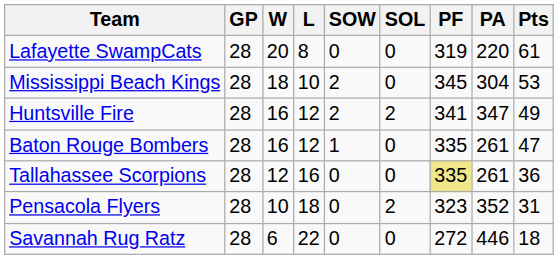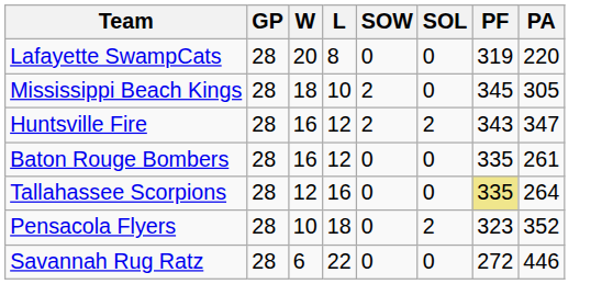 <table class="wikitable">
 <tr>
 <th>Team</th>
 <th>GP</th>
 <th>W</th>
 <th>L</th>
 <th>SOW</th>
 <th>SOL</th>
 <th>PF</th>
 <th>PA</th>
-<th>Pts</th>
 </tr>
 <tr>
 <td><a href='#'>Lafayette SwampCats</a></td>
 <td>28</td>
 <td>20</td>
 <td>8</td>
 <td>0</td>
 <td>0</td>
 <td>319</td>
 <td>220</td>
-<td>61</td>
 </tr>
 <tr>
 <td><a href='#'>Mississippi Beach Kings</a></td>
 <td>28</td>
 <td>18</td>
 <td>10</td>
 <td>2</td>
 <td>0</td>
 <td>345</td>
-<td>304</td>
-<td>53</td>
+<td>305</td>
 </tr>
 <tr>
 <td><a href='#'>Huntsville Fire</a></td>
 <td>28</td>
 <td>16</td>
 <td>12</td>
 <td>2</td>
 <td>2</td>
-<td>341</td>
+<td>343</td>
 <td>347</td>
-<td>49</td>
 </tr>
 <tr>
 <td><a href='#'>Baton Rouge Bombers</a></td>
 <td>28</td>
 <td>16</td>
 <td>12</td>
-<td>1</td>
+<td>0</td>
 <td>0</td>
 <td>335</td>
 <td>261</td>
-<td>47</td>
 </tr>
 <tr>
 <td><a href='#'>Tallahassee Scorpions</a></td>
 <td>28</td>
 <td>12</td>
 <td>16</td>
 <td>0</td>
 <td>0</td>
 <td style="background: khaki;">335</td>
-<td>261</td>
-<td>36</td>
+<td>264</td>
 </tr>
 <tr>
 <td><a href='#'>Pensacola Flyers</a></td>
 <td>28</td>
 <td>10</td>
 <td>18</td>
 <td>0</td>
 <td>2</td>
 <td>323</td>
 <td>352</td>
-<td>31</td>
 </tr>
 <tr>
 <td><a href='#'>Savannah Rug Ratz</a></td>
 <td>28</td>
 <td>6</td>
 <td>22</td>
 <td>0</td>
 <td>0</td>
 <td>272</td>
 <td>446</td>
-<td>18</td>
 </tr>
 </table>
